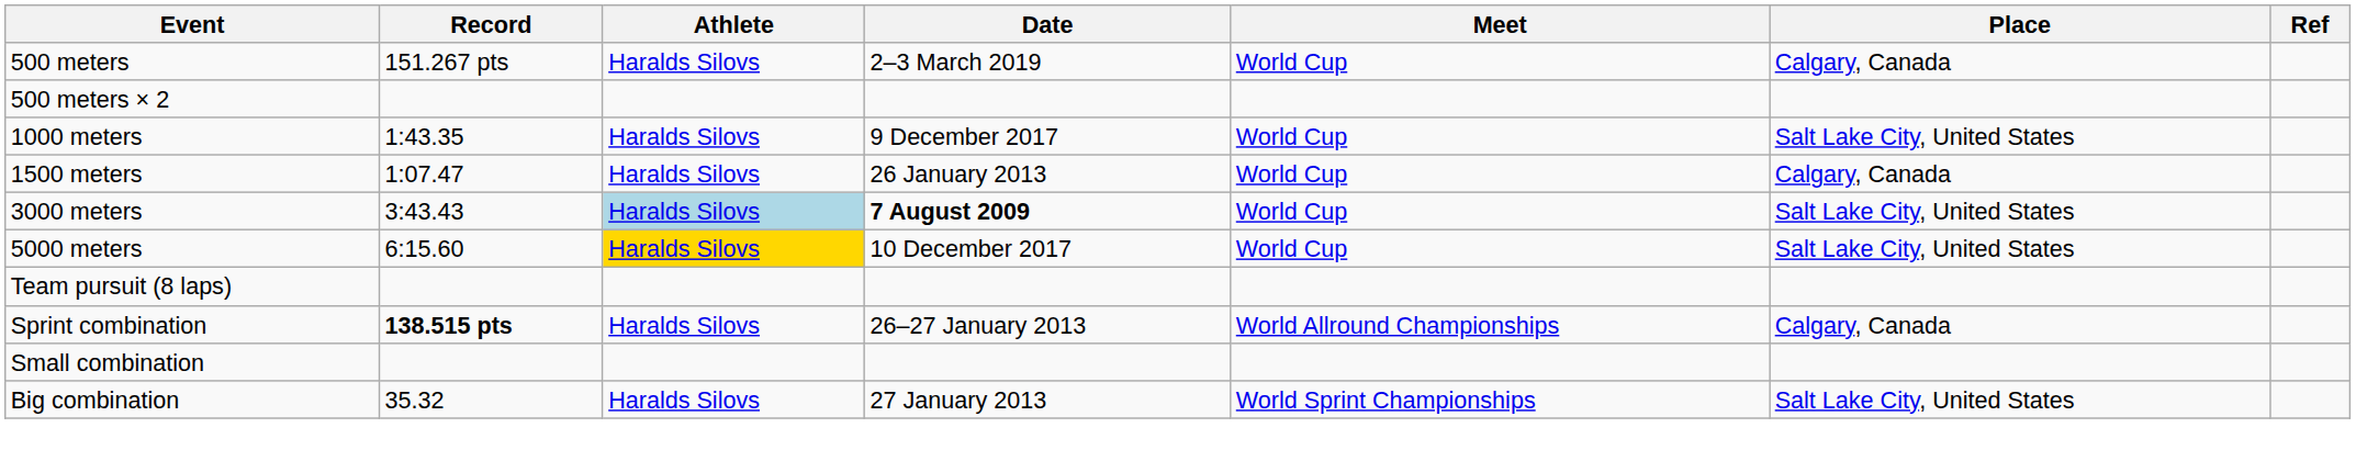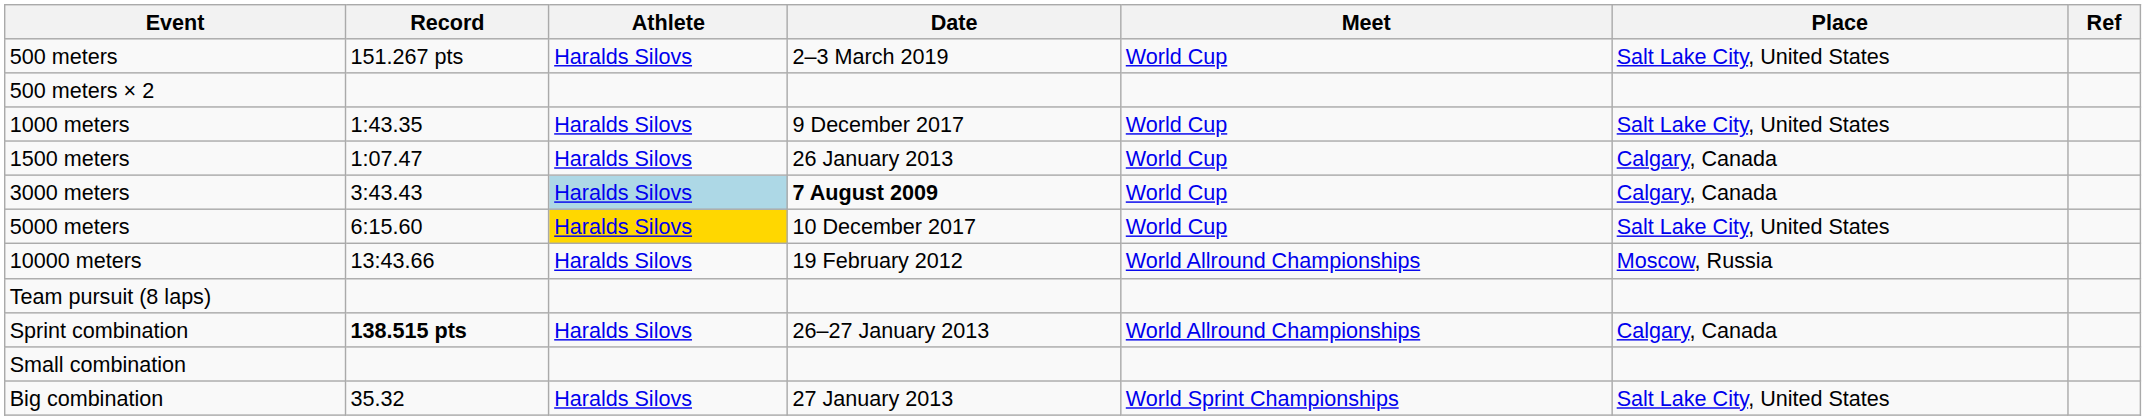 <table class="wikitable" style="font-size:95%; width: 95%;">
 <tr>
 <th>Event</th>
 <th>Record</th>
 <th>Athlete</th>
 <th>Date</th>
 <th>Meet</th>
 <th>Place</th>
 <th>Ref</th>
 </tr>
 <tr>
 <td>500 meters</td>
 <td>151.267 pts</td>
 <td><a href='#'>Haralds Silovs</a></td>
 <td>2–3 March 2019</td>
 <td><a href='#'>World Cup</a></td>
-<td> <a href='#'>Calgary</a>, Canada</td>
+<td> <a href='#'>Salt Lake City</a>, United States</td>
 <td></td>
 </tr>
 <tr>
 <td>500 meters × 2</td>
 <td></td>
 <td></td>
 <td></td>
 <td></td>
 <td></td>
 <td></td>
 </tr>
 <tr>
 <td>1000 meters</td>
 <td>1:43.35</td>
 <td><a href='#'>Haralds Silovs</a></td>
 <td>9 December 2017</td>
 <td><a href='#'>World Cup</a></td>
 <td> <a href='#'>Salt Lake City</a>, United States</td>
 <td></td>
 </tr>
 <tr>
 <td>1500 meters</td>
 <td>1:07.47</td>
 <td><a href='#'>Haralds Silovs</a></td>
 <td>26 January 2013</td>
 <td><a href='#'>World Cup</a></td>
 <td> <a href='#'>Calgary</a>, Canada</td>
 <td></td>
 </tr>
 <tr>
 <td>3000 meters</td>
 <td>3:43.43</td>
 <td style="background: lightblue;"><a href='#'>Haralds Silovs</a></td>
 <td><strong>7 August 2009</strong></td>
 <td><a href='#'>World Cup</a></td>
-<td> <a href='#'>Salt Lake City</a>, United States</td>
+<td> <a href='#'>Calgary</a>, Canada</td>
 <td></td>
 </tr>
 <tr>
 <td>5000 meters</td>
 <td>6:15.60</td>
 <td style="background: gold;"><a href='#'>Haralds Silovs</a></td>
 <td>10 December 2017</td>
 <td><a href='#'>World Cup</a></td>
 <td> <a href='#'>Salt Lake City</a>, United States</td>
+<td></td>
+</tr>
+<tr>
+<td>10000 meters</td>
+<td>13:43.66</td>
+<td><a href='#'>Haralds Silovs</a></td>
+<td>19 February 2012</td>
+<td><a href='#'>World Allround Championships</a></td>
+<td> <a href='#'>Moscow</a>, Russia</td>
 <td></td>
 </tr>
 <tr>
 <td>Team pursuit (8 laps)</td>
 <td></td>
 <td></td>
 <td></td>
 <td></td>
 <td></td>
 <td></td>
 </tr>
 <tr>
 <td>Sprint combination</td>
 <td><strong>138.515 pts</strong></td>
 <td><a href='#'>Haralds Silovs</a></td>
 <td>26–27 January 2013</td>
 <td><a href='#'>World Allround Championships</a></td>
 <td> <a href='#'>Calgary</a>, Canada</td>
 <td></td>
 </tr>
 <tr>
 <td>Small combination</td>
 <td></td>
 <td></td>
 <td></td>
 <td></td>
 <td></td>
 <td></td>
 </tr>
 <tr>
 <td>Big combination</td>
 <td>35.32</td>
 <td><a href='#'>Haralds Silovs</a></td>
 <td>27 January 2013</td>
 <td><a href='#'>World Sprint Championships</a></td>
 <td> <a href='#'>Salt Lake City</a>, United States</td>
 <td></td>
 </tr>
 </table>
